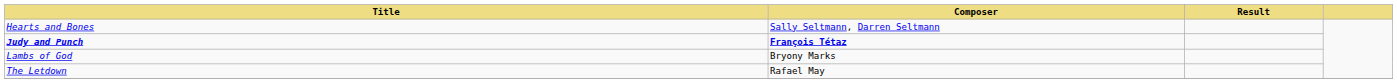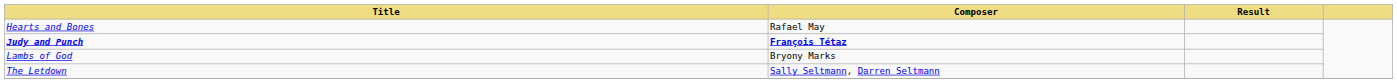 <table class="wikitable" width=100%>
 <tr>
 <th style="width:55%;background:#EEDD82;">Title</th>
 <th style="width:30%;background:#EEDD82;">Composer</th>
 <th style="width:10%;background:#EEDD82;">Result</th>
 <th style="width:5%;background:#EEDD82;"></th>
 </tr>
 <tr>
 <td><em><a href='#'>Hearts and Bones</a></em></td>
-<td><a href='#'>Sally Seltmann</a>, <a href='#'>Darren Seltmann</a></td>
+<td>Rafael May</td>
 <td></td>
 <td rowspan="4"><br></td>
 </tr>
 <tr>
 <td><strong><em><a href='#'>Judy and Punch</a></em></strong></td>
 <td><strong><a href='#'>François Tétaz</a></strong></td>
 <td></td>
 </tr>
 <tr>
 <td><em><a href='#'>Lambs of God</a></em></td>
 <td>Bryony Marks</td>
 <td></td>
 </tr>
 <tr>
 <td><em><a href='#'>The Letdown</a></em></td>
-<td>Rafael May</td>
+<td><a href='#'>Sally Seltmann</a>, <a href='#'>Darren Seltmann</a></td>
 <td></td>
 </tr>
 <tr>
 </tr>
 </table>
